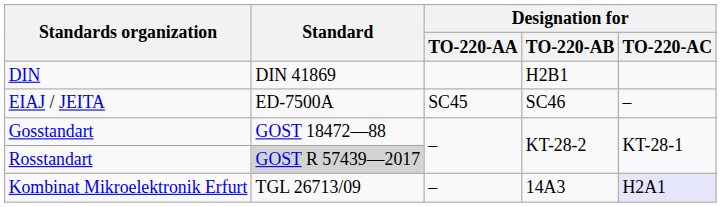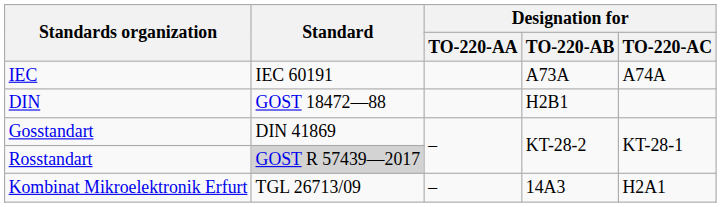 <table class="wikitable sortable">
 <tr>
 <th rowspan=2>Standards organization</th>
 <th rowspan=2>Standard</th>
 <th colspan=3>Designation for</th>
 </tr>
 <tr>
 <th>TO-220-AA</th>
 <th>TO-220-AB</th>
 <th>TO-220-AC</th>
 </tr>
 <tr>
+<td><a href='#'>IEC</a></td>
+<td>IEC 60191</td>
+<td></td>
+<td>A73A</td>
+<td>A74A</td>
+</tr>
+<tr>
 <td><a href='#'>DIN</a></td>
-<td>DIN 41869</td>
+<td><a href='#'>GOST</a> 18472—88</td>
 <td></td>
 <td>H2B1</td>
 <td></td>
 </tr>
 <tr>
-<td><a href='#'>EIAJ</a> / <a href='#'>JEITA</a></td>
-<td>ED-7500A</td>
-<td>SC45</td>
-<td>SC46</td>
-<td>–</td>
-</tr>
-<tr>
 <td><a href='#'>Gosstandart</a></td>
-<td><a href='#'>GOST</a> 18472—88</td>
+<td>DIN 41869</td>
 <td rowspan=2>–</td>
 <td rowspan=2>KT-28-2</td>
 <td rowspan=2>KT-28-1</td>
 </tr>
 <tr>
 <td><a href='#'>Rosstandart</a></td>
 <td style="background: lightgrey;"><a href='#'>GOST</a> R 57439—2017</td>
 </tr>
 <tr>
 <td><a href='#'>Kombinat Mikroelektronik Erfurt</a></td>
 <td>TGL 26713/09</td>
 <td>–</td>
 <td>14A3</td>
-<td style="background: lavender;">H2A1</td>
+<td>H2A1</td>
 </tr>
 </table>
